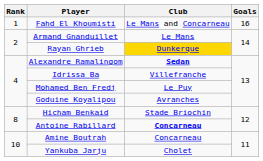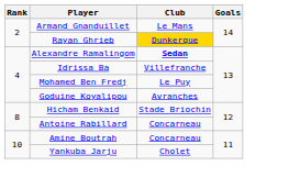 <table class="wikitable" style="text-align:center">
 <tr>
 <th>Rank</th>
 <th>Player</th>
 <th>Club</th>
 <th>Goals</th>
-</tr>
-<tr>
-<td>1</td>
-<td> <a href='#'>Fahd El Khoumisti</a></td>
-<td><a href='#'>Le Mans</a> and <a href='#'>Concarneau</a></td>
-<td>16</td>
 </tr>
 <tr>
 <td rowspan=2>2</td>
 <td> <a href='#'>Armand Gnanduillet</a></td>
 <td><a href='#'>Le Mans</a></td>
 <td rowspan=2>14</td>
 </tr>
 <tr>
 <td> <a href='#'>Rayan Ghrieb</a></td>
 <td style="background: gold;"><a href='#'>Dunkerque</a></td>
 </tr>
 <tr>
 <td rowspan=4>4</td>
 <td> <a href='#'>Alexandre Ramalingom</a></td>
 <td><strong><a href='#'>Sedan</a></strong></td>
 <td rowspan=4>13</td>
 </tr>
 <tr>
 <td> <a href='#'>Idrissa Ba</a></td>
 <td><a href='#'>Villefranche</a></td>
 </tr>
 <tr>
 <td> <a href='#'>Mohamed Ben Fredj</a></td>
 <td><a href='#'>Le Puy</a></td>
 </tr>
 <tr>
 <td> <a href='#'>Goduine Koyalipou</a></td>
 <td><a href='#'>Avranches</a></td>
 </tr>
 <tr>
 <td rowspan=2>8</td>
 <td> <a href='#'>Hicham Benkaid</a></td>
 <td><a href='#'>Stade Briochin</a></td>
 <td rowspan=2>12</td>
 </tr>
 <tr>
 <td> <a href='#'>Antoine Rabillard</a></td>
-<td><strong><a href='#'>Concarneau</a></strong></td>
+<td><a href='#'>Concarneau</a></td>
 </tr>
 <tr>
 <td rowspan=2>10</td>
 <td> <a href='#'>Amine Boutrah</a></td>
 <td><a href='#'>Concarneau</a></td>
 <td rowspan=2>11</td>
 </tr>
 <tr>
 <td> <a href='#'>Yankuba Jarju</a></td>
 <td><a href='#'>Cholet</a></td>
 </tr>
 </table>
